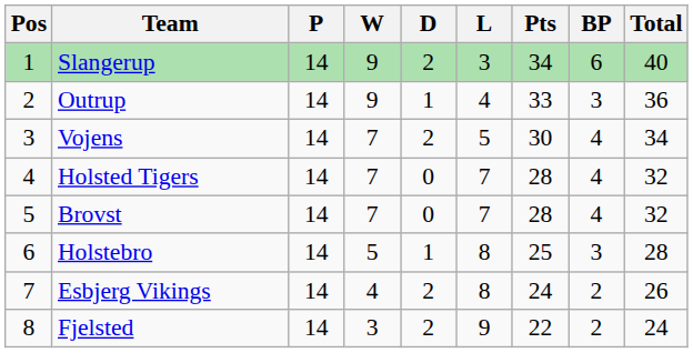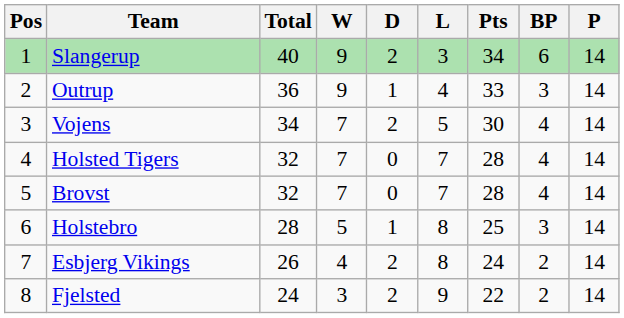 <table class="wikitable" style="font-size: 100%">
 <tr>
 <th width=20>Pos</th>
 <th width=150>Team</th>
-<th width=30>P</th>
+<th width=30>Total</th>
 <th width=30>W</th>
 <th width=30>D</th>
 <th width=30>L</th>
 <th width=30>Pts</th>
 <th width=30>BP</th>
-<th width=30>Total</th>
+<th width=30>P</th>
 </tr>
 <tr align=center style="background:#ACE1AF;">
 <td>1</td>
 <td align="left"><a href='#'>Slangerup</a></td>
-<td>14</td>
+<td>40</td>
 <td>9</td>
 <td>2</td>
 <td>3</td>
 <td>34</td>
 <td>6</td>
-<td>40</td>
+<td>14</td>
 </tr>
 <tr align=center>
 <td>2</td>
 <td align="left"><a href='#'>Outrup</a></td>
-<td>14</td>
+<td>36</td>
 <td>9</td>
 <td>1</td>
 <td>4</td>
 <td>33</td>
 <td>3</td>
-<td>36</td>
+<td>14</td>
 </tr>
 <tr align=center>
 <td>3</td>
 <td align="left"><a href='#'>Vojens</a></td>
-<td>14</td>
+<td>34</td>
 <td>7</td>
 <td>2</td>
 <td>5</td>
 <td>30</td>
 <td>4</td>
-<td>34</td>
+<td>14</td>
 </tr>
 <tr align=center>
 <td>4</td>
 <td align="left"><a href='#'>Holsted Tigers</a></td>
-<td>14</td>
+<td>32</td>
 <td>7</td>
 <td>0</td>
 <td>7</td>
 <td>28</td>
 <td>4</td>
-<td>32</td>
+<td>14</td>
 </tr>
 <tr align=center>
 <td>5</td>
 <td align="left"><a href='#'>Brovst</a></td>
-<td>14</td>
+<td>32</td>
 <td>7</td>
 <td>0</td>
 <td>7</td>
 <td>28</td>
 <td>4</td>
-<td>32</td>
+<td>14</td>
 </tr>
 <tr align=center>
 <td>6</td>
 <td align="left"><a href='#'>Holstebro</a></td>
-<td>14</td>
+<td>28</td>
 <td>5</td>
 <td>1</td>
 <td>8</td>
 <td>25</td>
 <td>3</td>
-<td>28</td>
+<td>14</td>
 </tr>
 <tr align=center>
 <td>7</td>
 <td align="left"><a href='#'>Esbjerg Vikings</a></td>
-<td>14</td>
+<td>26</td>
 <td>4</td>
 <td>2</td>
 <td>8</td>
 <td>24</td>
 <td>2</td>
-<td>26</td>
+<td>14</td>
 </tr>
 <tr align=center>
 <td>8</td>
 <td align="left"><a href='#'>Fjelsted</a></td>
-<td>14</td>
+<td>24</td>
 <td>3</td>
 <td>2</td>
 <td>9</td>
 <td>22</td>
 <td>2</td>
-<td>24</td>
+<td>14</td>
 </tr>
 </table>
